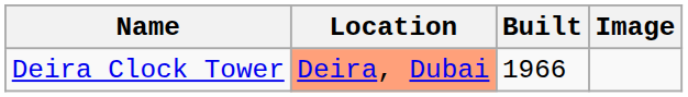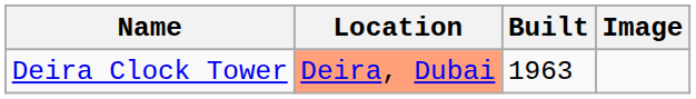 <table class="wikitable">
 <tr>
 <th>Name</th>
 <th>Location</th>
 <th>Built</th>
 <th>Image</th>
 </tr>
 <tr>
 <td><a href='#'>Deira Clock Tower</a></td>
 <td style="background: lightsalmon;"><a href='#'>Deira</a>, <a href='#'>Dubai</a></td>
-<td>1966</td>
+<td>1963</td>
 <td></td>
 </tr>
 </table>
